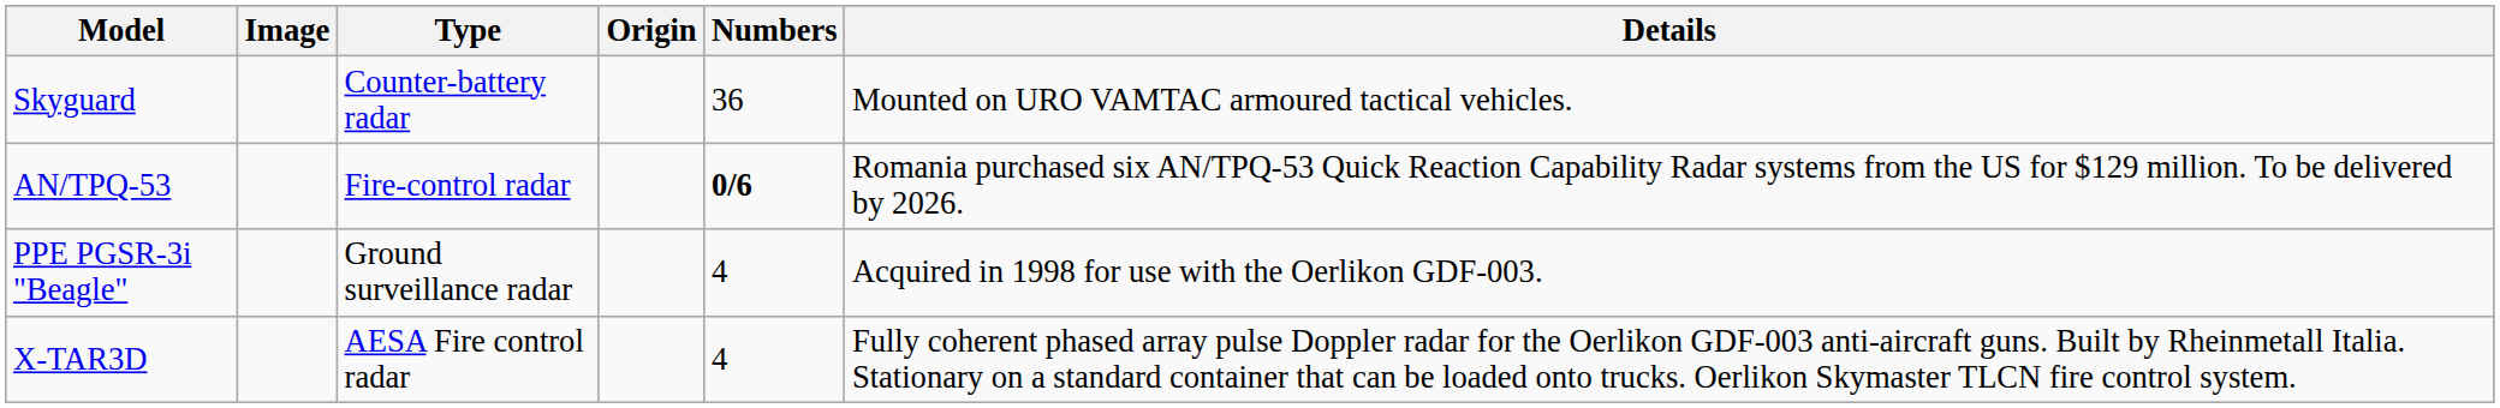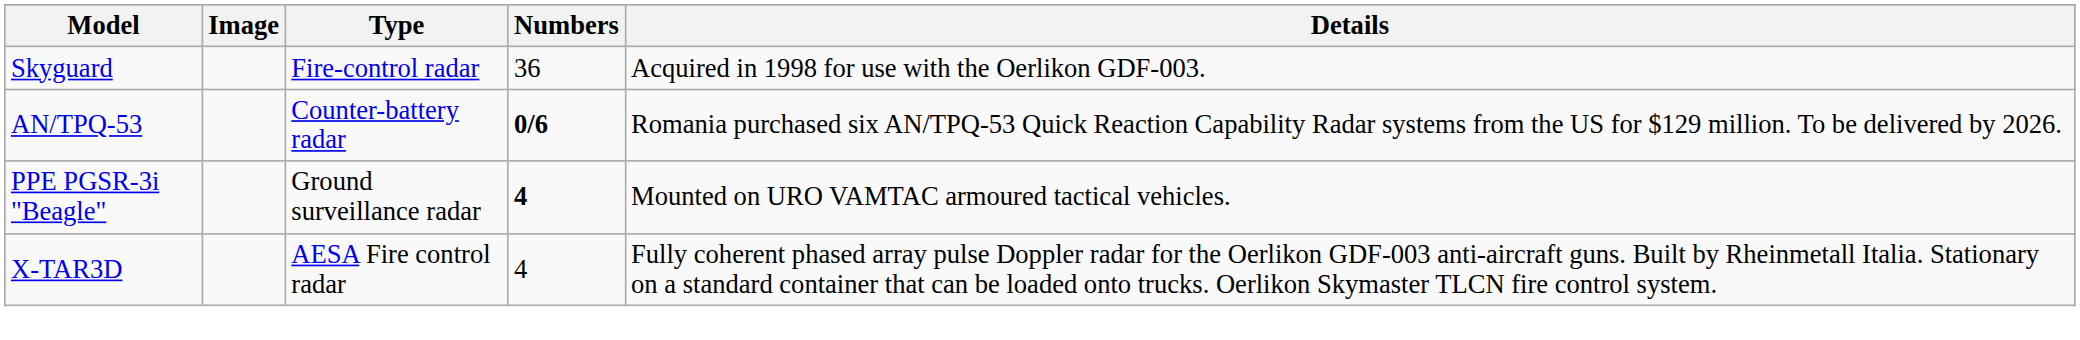 <table class="wikitable">
 <tr>
 <th>Model</th>
 <th>Image</th>
 <th>Type</th>
-<th>Origin</th>
 <th>Numbers</th>
 <th>Details</th>
 </tr>
 <tr>
 <td><a href='#'>Skyguard</a></td>
 <td></td>
-<td><a href='#'>Counter-battery radar</a></td>
-<td></td>
+<td><a href='#'>Fire-control radar</a></td>
 <td>36</td>
-<td>Mounted on URO VAMTAC armoured tactical vehicles.</td>
+<td>Acquired in 1998 for use with the Oerlikon GDF-003.</td>
 </tr>
 <tr>
 <td><a href='#'>AN/TPQ-53</a></td>
 <td></td>
-<td><a href='#'>Fire-control radar</a></td>
-<td></td>
+<td><a href='#'>Counter-battery radar</a></td>
 <td><strong>0/6</strong></td>
 <td>Romania purchased six AN/TPQ-53 Quick Reaction Capability Radar systems from the US for $129 million. To be delivered by 2026.</td>
 </tr>
 <tr>
 <td><a href='#'>PPE PGSR-3i "Beagle"</a></td>
 <td></td>
 <td>Ground surveillance radar</td>
-<td></td>
-<td>4</td>
-<td>Acquired in 1998 for use with the Oerlikon GDF-003.</td>
+<td><strong>4</strong></td>
+<td>Mounted on URO VAMTAC armoured tactical vehicles.</td>
 </tr>
 <tr>
 <td><a href='#'>X-TAR3D</a></td>
 <td></td>
 <td><a href='#'>AESA</a> Fire control radar</td>
-<td></td>
 <td>4</td>
 <td>Fully coherent phased array pulse Doppler radar for the Oerlikon GDF-003 anti-aircraft guns. Built by Rheinmetall Italia. Stationary on a standard container that can be loaded onto trucks. Oerlikon Skymaster TLCN fire control system.</td>
 </tr>
 </table>
